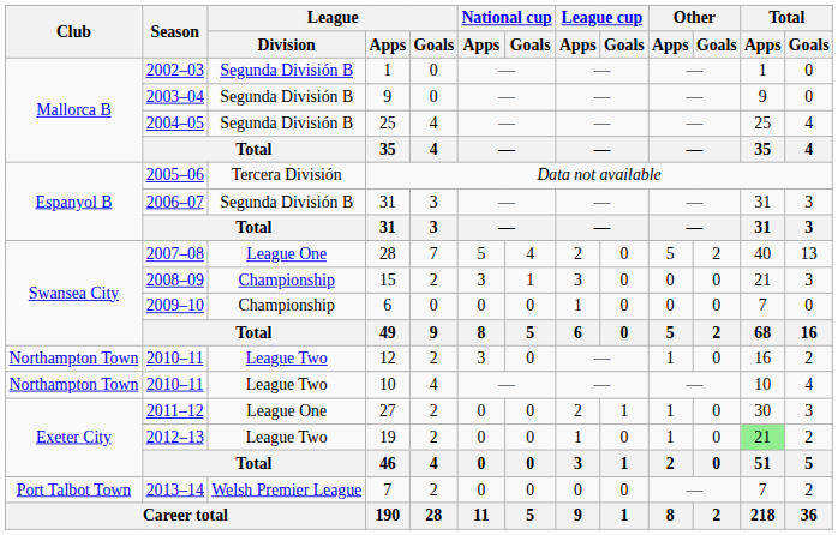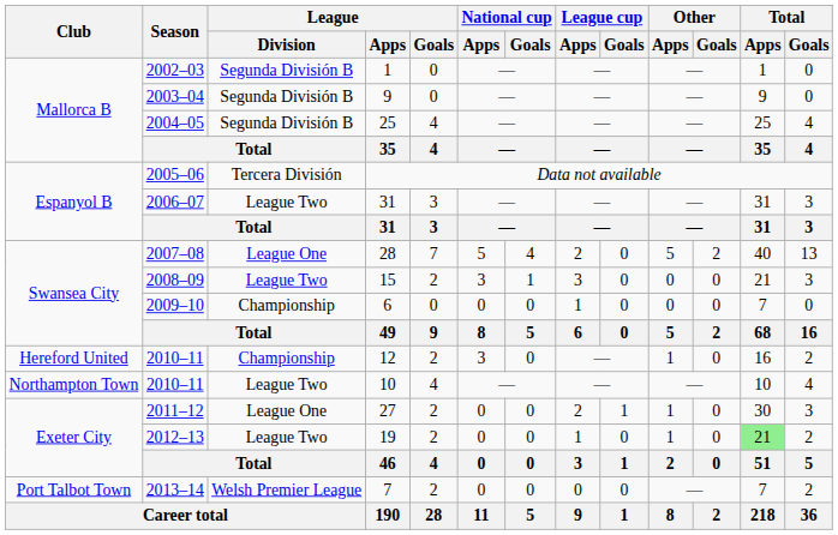 <table class="wikitable" style="text-align: center">
 <tr>
 <th rowspan="2">Club</th>
 <th rowspan="2">Season</th>
 <th colspan="3">League</th>
 <th colspan="2"><a href='#'>National cup</a></th>
 <th colspan="2"><a href='#'>League cup</a></th>
 <th colspan="2">Other</th>
 <th colspan="2">Total</th>
 </tr>
 <tr>
 <th>Division</th>
 <th>Apps</th>
 <th>Goals</th>
 <th>Apps</th>
 <th>Goals</th>
 <th>Apps</th>
 <th>Goals</th>
 <th>Apps</th>
 <th>Goals</th>
 <th>Apps</th>
 <th>Goals</th>
 </tr>
 <tr>
 <td rowspan="4"><a href='#'>Mallorca B</a></td>
 <td><a href='#'>2002–03</a></td>
 <td><a href='#'>Segunda División B</a></td>
 <td>1</td>
 <td>0</td>
 <td colspan="2">—</td>
 <td colspan="2">—</td>
 <td colspan="2">—</td>
 <td>1</td>
 <td>0</td>
 </tr>
 <tr>
 <td><a href='#'>2003–04</a></td>
 <td>Segunda División B</td>
 <td>9</td>
 <td>0</td>
 <td colspan="2">—</td>
 <td colspan="2">—</td>
 <td colspan="2">—</td>
 <td>9</td>
 <td>0</td>
 </tr>
 <tr>
 <td><a href='#'>2004–05</a></td>
 <td>Segunda División B</td>
 <td>25</td>
 <td>4</td>
 <td colspan="2">—</td>
 <td colspan="2">—</td>
 <td colspan="2">—</td>
 <td>25</td>
 <td>4</td>
 </tr>
 <tr>
 <th colspan="2">Total</th>
 <th>35</th>
 <th>4</th>
 <th colspan="2">—</th>
 <th colspan="2">—</th>
 <th colspan="2">—</th>
 <th>35</th>
 <th>4</th>
 </tr>
 <tr>
 <td rowspan="3"><a href='#'>Espanyol B</a></td>
 <td><a href='#'>2005–06</a></td>
 <td>Tercera División</td>
 <td colspan="10"><em>Data not available</em></td>
 </tr>
 <tr>
 <td><a href='#'>2006–07</a></td>
-<td>Segunda División B</td>
+<td>League Two</td>
 <td>31</td>
 <td>3</td>
 <td colspan="2">—</td>
 <td colspan="2">—</td>
 <td colspan="2">—</td>
 <td>31</td>
 <td>3</td>
 </tr>
 <tr>
 <th colspan="2">Total</th>
 <th>31</th>
 <th>3</th>
 <th colspan="2">—</th>
 <th colspan="2">—</th>
 <th colspan="2">—</th>
 <th>31</th>
 <th>3</th>
 </tr>
 <tr>
 <td rowspan="4"><a href='#'>Swansea City</a></td>
 <td><a href='#'>2007–08</a></td>
 <td><a href='#'>League One</a></td>
 <td>28</td>
 <td>7</td>
 <td>5</td>
 <td>4</td>
 <td>2</td>
 <td>0</td>
 <td>5</td>
 <td>2</td>
 <td>40</td>
 <td>13</td>
 </tr>
 <tr>
 <td><a href='#'>2008–09</a></td>
-<td><a href='#'>Championship</a></td>
+<td><a href='#'>League Two</a></td>
 <td>15</td>
 <td>2</td>
 <td>3</td>
 <td>1</td>
 <td>3</td>
 <td>0</td>
 <td>0</td>
 <td>0</td>
 <td>21</td>
 <td>3</td>
 </tr>
 <tr>
 <td><a href='#'>2009–10</a></td>
 <td>Championship</td>
 <td>6</td>
 <td>0</td>
 <td>0</td>
 <td>0</td>
 <td>1</td>
 <td>0</td>
 <td>0</td>
 <td>0</td>
 <td>7</td>
 <td>0</td>
 </tr>
 <tr>
 <th colspan="2">Total</th>
 <th>49</th>
 <th>9</th>
 <th>8</th>
 <th>5</th>
 <th>6</th>
 <th>0</th>
 <th>5</th>
 <th>2</th>
 <th>68</th>
 <th>16</th>
 </tr>
 <tr>
-<td><a href='#'>Northampton Town</a></td>
+<td><a href='#'>Hereford United</a></td>
 <td><a href='#'>2010–11</a></td>
-<td><a href='#'>League Two</a></td>
+<td><a href='#'>Championship</a></td>
 <td>12</td>
 <td>2</td>
 <td>3</td>
 <td>0</td>
 <td colspan="2">—</td>
 <td>1</td>
 <td>0</td>
 <td>16</td>
 <td>2</td>
 </tr>
 <tr>
 <td><a href='#'>Northampton Town</a></td>
 <td><a href='#'>2010–11</a></td>
 <td>League Two</td>
 <td>10</td>
 <td>4</td>
 <td colspan="2">—</td>
 <td colspan="2">—</td>
 <td colspan="2">—</td>
 <td>10</td>
 <td>4</td>
 </tr>
 <tr>
 <td rowspan="3"><a href='#'>Exeter City</a></td>
 <td><a href='#'>2011–12</a></td>
 <td>League One</td>
 <td>27</td>
 <td>2</td>
 <td>0</td>
 <td>0</td>
 <td>2</td>
 <td>1</td>
 <td>1</td>
 <td>0</td>
 <td>30</td>
 <td>3</td>
 </tr>
 <tr>
 <td><a href='#'>2012–13</a></td>
 <td>League Two</td>
 <td>19</td>
 <td>2</td>
 <td>0</td>
 <td>0</td>
 <td>1</td>
 <td>0</td>
 <td>1</td>
 <td>0</td>
 <td style="background: lightgreen;">21</td>
 <td>2</td>
 </tr>
 <tr>
 <th colspan="2">Total</th>
 <th>46</th>
 <th>4</th>
 <th>0</th>
 <th>0</th>
 <th>3</th>
 <th>1</th>
 <th>2</th>
 <th>0</th>
 <th>51</th>
 <th>5</th>
 </tr>
 <tr>
 <td><a href='#'>Port Talbot Town</a></td>
 <td><a href='#'>2013–14</a></td>
 <td><a href='#'>Welsh Premier League</a></td>
 <td>7</td>
 <td>2</td>
 <td>0</td>
 <td>0</td>
 <td>0</td>
 <td>0</td>
 <td colspan="2">—</td>
 <td>7</td>
 <td>2</td>
 </tr>
 <tr>
 <th colspan="3">Career total</th>
 <th>190</th>
 <th>28</th>
 <th>11</th>
 <th>5</th>
 <th>9</th>
 <th>1</th>
 <th>8</th>
 <th>2</th>
 <th>218</th>
 <th>36</th>
 </tr>
 </table>
